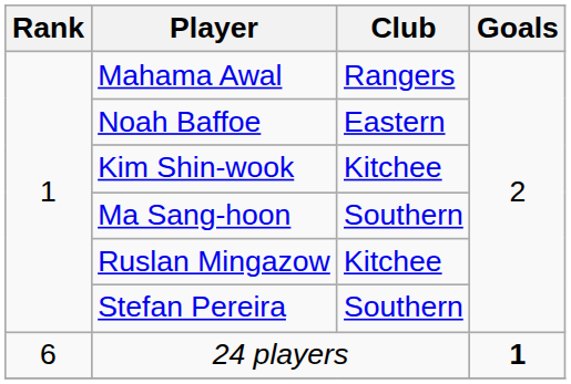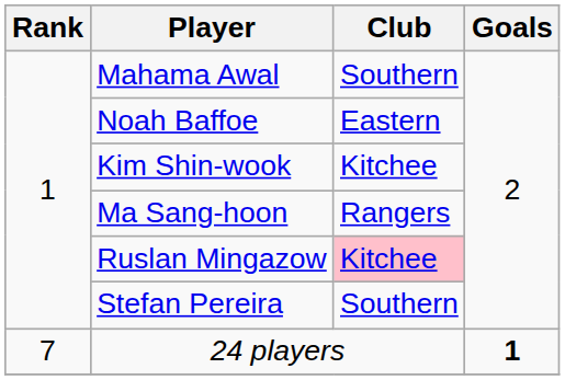 <table class="wikitable" style="text-align:center">
 <tr>
 <th>Rank</th>
 <th>Player</th>
 <th>Club</th>
 <th>Goals</th>
 </tr>
 <tr>
 <td rowspan="6">1</td>
 <td align="left"> <a href='#'>Mahama Awal</a></td>
-<td align="left"><a href='#'>Rangers</a></td>
+<td align="left"><a href='#'>Southern</a></td>
 <td rowspan="6">2</td>
 </tr>
 <tr>
 <td align="left"> <a href='#'>Noah Baffoe</a></td>
 <td align="left"><a href='#'>Eastern</a></td>
 </tr>
 <tr>
 <td align="left"> <a href='#'>Kim Shin-wook</a></td>
 <td align="left"><a href='#'>Kitchee</a></td>
 </tr>
 <tr>
 <td align="left"> <a href='#'>Ma Sang-hoon</a></td>
-<td align="left"><a href='#'>Southern</a></td>
+<td align="left"><a href='#'>Rangers</a></td>
 </tr>
 <tr>
 <td align="left"> <a href='#'>Ruslan Mingazow</a></td>
-<td align="left"><a href='#'>Kitchee</a></td>
+<td align="left" style="background: pink;"><a href='#'>Kitchee</a></td>
 </tr>
 <tr>
 <td align="left"> <a href='#'>Stefan Pereira</a></td>
 <td align="left"><a href='#'>Southern</a></td>
 </tr>
 <tr>
-<td>6</td>
+<td>7</td>
 <td colspan="2"><em>24 players</em></td>
 <td><strong>1</strong></td>
 </tr>
 <tr>
 </tr>
 </table>
